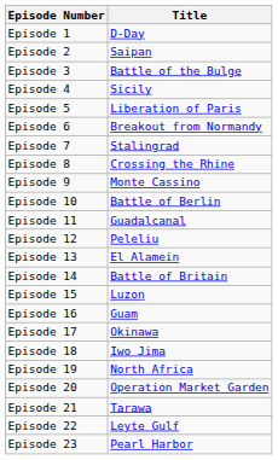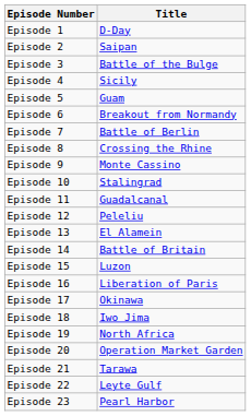 <table class="wikitable">
 <tr>
 <th style="background-color:light-gray;color:black">Episode Number</th>
 <th style="background-color:light-gray;color:black">Title</th>
 </tr>
 <tr>
 <td>Episode 1</td>
 <td><a href='#'>D-Day</a></td>
 </tr>
 <tr>
 <td>Episode 2</td>
 <td><a href='#'>Saipan</a></td>
 </tr>
 <tr>
 <td>Episode 3</td>
 <td><a href='#'>Battle of the Bulge</a></td>
 </tr>
 <tr>
 <td>Episode 4</td>
 <td><a href='#'>Sicily</a></td>
 </tr>
 <tr>
 <td>Episode 5</td>
-<td><a href='#'>Liberation of Paris</a></td>
+<td><a href='#'>Guam</a></td>
 </tr>
 <tr>
 <td>Episode 6</td>
 <td><a href='#'>Breakout from Normandy</a></td>
 </tr>
 <tr>
 <td>Episode 7</td>
-<td><a href='#'>Stalingrad</a></td>
+<td><a href='#'>Battle of Berlin</a></td>
 </tr>
 <tr>
 <td>Episode 8</td>
 <td><a href='#'>Crossing the Rhine</a></td>
 </tr>
 <tr>
 <td>Episode 9</td>
 <td><a href='#'>Monte Cassino</a></td>
 </tr>
 <tr>
 <td>Episode 10</td>
-<td><a href='#'>Battle of Berlin</a></td>
+<td><a href='#'>Stalingrad</a></td>
 </tr>
 <tr>
 <td>Episode 11</td>
 <td><a href='#'>Guadalcanal</a></td>
 </tr>
 <tr>
 <td>Episode 12</td>
 <td><a href='#'>Peleliu</a></td>
 </tr>
 <tr>
 <td>Episode 13</td>
 <td><a href='#'>El Alamein</a></td>
 </tr>
 <tr>
 <td>Episode 14</td>
 <td><a href='#'>Battle of Britain</a></td>
 </tr>
 <tr>
 <td>Episode 15</td>
 <td><a href='#'>Luzon</a></td>
 </tr>
 <tr>
 <td>Episode 16</td>
-<td><a href='#'>Guam</a></td>
+<td><a href='#'>Liberation of Paris</a></td>
 </tr>
 <tr>
 <td>Episode 17</td>
 <td><a href='#'>Okinawa</a></td>
 </tr>
 <tr>
 <td>Episode 18</td>
 <td><a href='#'>Iwo Jima</a></td>
 </tr>
 <tr>
 <td>Episode 19</td>
 <td><a href='#'>North Africa</a></td>
 </tr>
 <tr>
 <td>Episode 20</td>
 <td><a href='#'>Operation Market Garden</a></td>
 </tr>
 <tr>
 <td>Episode 21</td>
 <td><a href='#'>Tarawa</a></td>
 </tr>
 <tr>
 <td>Episode 22</td>
 <td><a href='#'>Leyte Gulf</a></td>
 </tr>
 <tr>
 <td>Episode 23</td>
 <td><a href='#'>Pearl Harbor</a></td>
 </tr>
 </table>
